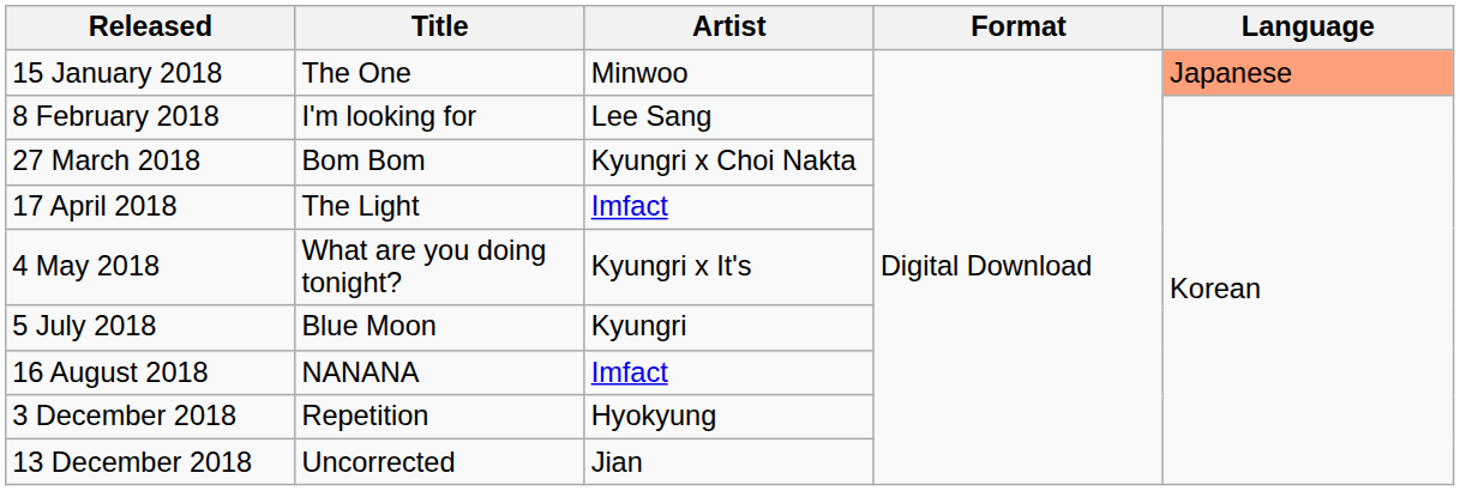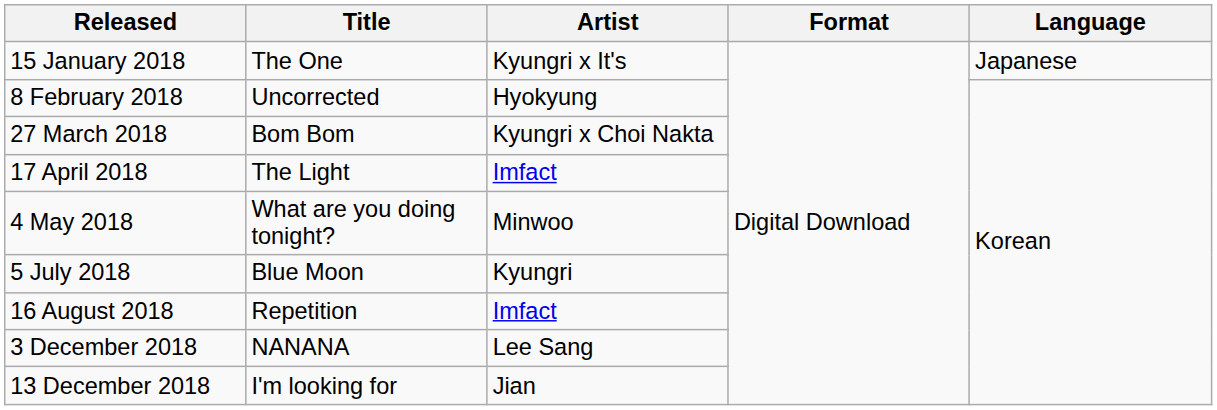 <table class="wikitable sortable" align="left center" style="width:65%;">
 <tr>
 <th style="width:20%;">Released</th>
 <th style="width:20%;">Title</th>
 <th style="width:20%;">Artist</th>
 <th style="width:20%;">Format</th>
 <th style="width:20%;">Language</th>
 </tr>
 <tr>
 <td>15 January 2018</td>
 <td>The One</td>
-<td>Minwoo</td>
+<td>Kyungri x It's</td>
 <td rowspan="9">Digital Download</td>
-<td style="background: lightsalmon;">Japanese</td>
+<td>Japanese</td>
 </tr>
 <tr>
 <td>8 February 2018</td>
-<td>I'm looking for</td>
-<td>Lee Sang</td>
+<td>Uncorrected</td>
+<td>Hyokyung</td>
 <td rowspan="9">Korean</td>
 </tr>
 <tr>
 <td>27 March 2018</td>
 <td>Bom Bom</td>
 <td>Kyungri x Choi Nakta</td>
 </tr>
 <tr>
 <td>17 April 2018</td>
 <td>The Light</td>
 <td><a href='#'>Imfact</a></td>
 </tr>
 <tr>
 <td>4 May 2018</td>
 <td>What are you doing tonight?</td>
-<td>Kyungri x It's</td>
+<td>Minwoo</td>
 </tr>
 <tr>
 <td>5 July 2018</td>
 <td>Blue Moon</td>
 <td>Kyungri</td>
 </tr>
 <tr>
 <td>16 August 2018</td>
-<td>NANANA</td>
+<td>Repetition</td>
 <td><a href='#'>Imfact</a></td>
 </tr>
 <tr>
 <td>3 December 2018</td>
-<td>Repetition</td>
-<td>Hyokyung</td>
+<td>NANANA</td>
+<td>Lee Sang</td>
 </tr>
 <tr>
 <td>13 December 2018</td>
-<td>Uncorrected</td>
+<td>I'm looking for</td>
 <td>Jian</td>
 </tr>
 </table>
